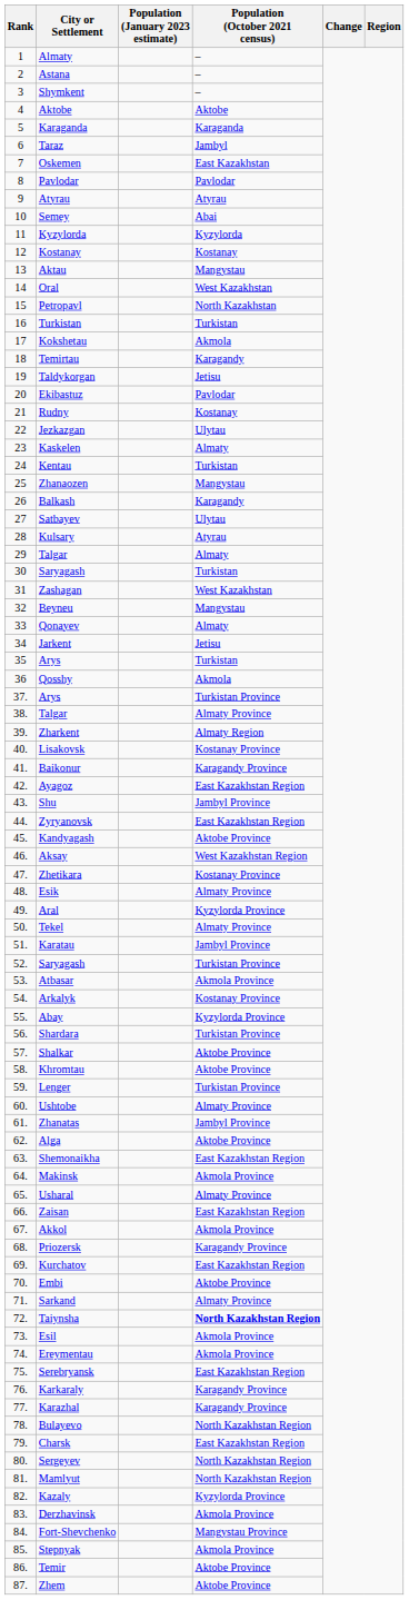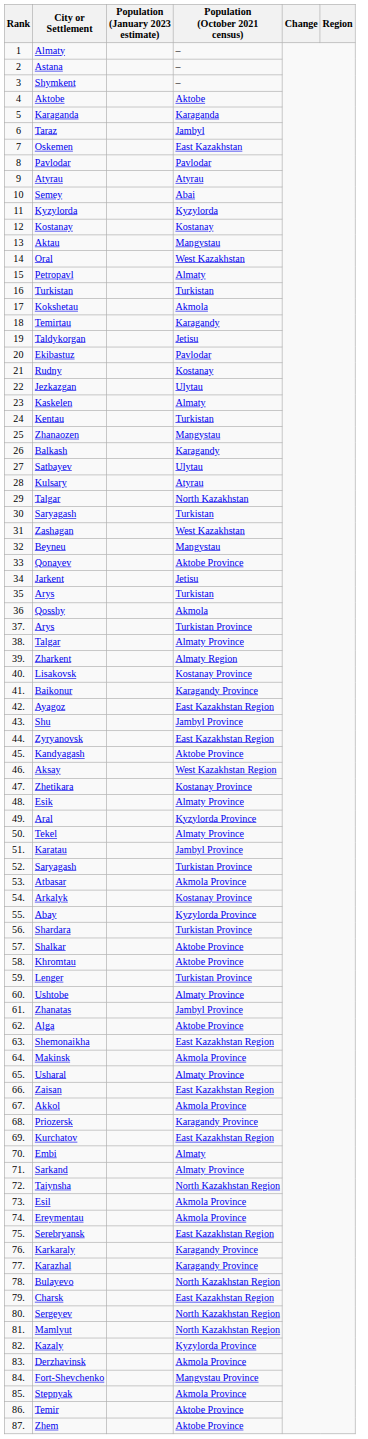 <table class="wikitable sortable">
 <tr>
 <th>Rank</th>
 <th>City or<br>Settlement</th>
 <th>Population<br>(January 2023<br>estimate)</th>
 <th>Population<br>(October 2021<br>census)</th>
 <th>Change</th>
 <th>Region</th>
 </tr>
 <tr>
 <td align=center>1</td>
 <td><a href='#'>Almaty</a></td>
 <td></td>
 <td>–</td>
 </tr>
 <tr>
 <td align=center>2</td>
 <td><a href='#'>Astana</a></td>
 <td></td>
 <td>–</td>
 </tr>
 <tr>
 <td align=center>3</td>
 <td><a href='#'>Shymkent</a></td>
 <td></td>
 <td>–</td>
 </tr>
 <tr>
 <td align=center>4</td>
 <td><a href='#'>Aktobe</a></td>
 <td></td>
 <td><a href='#'>Aktobe</a></td>
 </tr>
 <tr>
 <td align=center>5</td>
 <td><a href='#'>Karaganda</a></td>
 <td></td>
 <td><a href='#'>Karaganda</a></td>
 </tr>
 <tr>
 <td align=center>6</td>
 <td><a href='#'>Taraz</a></td>
 <td></td>
 <td><a href='#'>Jambyl</a></td>
 </tr>
 <tr>
 <td align=center>7</td>
 <td><a href='#'>Oskemen</a></td>
 <td></td>
 <td><a href='#'>East Kazakhstan</a></td>
 </tr>
 <tr>
 <td align=center>8</td>
 <td><a href='#'>Pavlodar</a></td>
 <td></td>
 <td><a href='#'>Pavlodar</a></td>
 </tr>
 <tr>
 <td align=center>9</td>
 <td><a href='#'>Atyrau</a></td>
 <td></td>
 <td><a href='#'>Atyrau</a></td>
 </tr>
 <tr>
 <td align=center>10</td>
 <td><a href='#'>Semey</a></td>
 <td></td>
 <td><a href='#'>Abai</a></td>
 </tr>
 <tr>
 <td align=center>11</td>
 <td><a href='#'>Kyzylorda</a></td>
 <td></td>
 <td><a href='#'>Kyzylorda</a></td>
 </tr>
 <tr>
 <td align=center>12</td>
 <td><a href='#'>Kostanay</a></td>
 <td></td>
 <td><a href='#'>Kostanay</a></td>
 </tr>
 <tr>
 <td align=center>13</td>
 <td><a href='#'>Aktau</a></td>
 <td></td>
 <td><a href='#'>Mangystau</a></td>
 </tr>
 <tr>
 <td align=center>14</td>
 <td><a href='#'>Oral</a></td>
 <td></td>
 <td><a href='#'>West Kazakhstan</a></td>
 </tr>
 <tr>
 <td align=center>15</td>
 <td><a href='#'>Petropavl</a></td>
 <td></td>
-<td><a href='#'>North Kazakhstan</a></td>
+<td><a href='#'>Almaty</a></td>
 </tr>
 <tr>
 <td align=center>16</td>
 <td><a href='#'>Turkistan</a></td>
 <td></td>
 <td><a href='#'>Turkistan</a></td>
 </tr>
 <tr>
 <td align=center>17</td>
 <td><a href='#'>Kokshetau</a></td>
 <td></td>
 <td><a href='#'>Akmola</a></td>
 </tr>
 <tr>
 <td align=center>18</td>
 <td><a href='#'>Temirtau</a></td>
 <td></td>
 <td><a href='#'>Karagandy</a></td>
 </tr>
 <tr>
 <td align=center>19</td>
 <td><a href='#'>Taldykorgan</a></td>
 <td></td>
 <td><a href='#'>Jetisu</a></td>
 </tr>
 <tr>
 <td align=center>20</td>
 <td><a href='#'>Ekibastuz</a></td>
 <td></td>
 <td><a href='#'>Pavlodar</a></td>
 </tr>
 <tr>
 <td align=center>21</td>
 <td><a href='#'>Rudny</a></td>
 <td></td>
 <td><a href='#'>Kostanay</a></td>
 </tr>
 <tr>
 <td align=center>22</td>
 <td><a href='#'>Jezkazgan</a></td>
 <td></td>
 <td><a href='#'>Ulytau</a></td>
 </tr>
 <tr>
 <td align=center>23</td>
 <td><a href='#'>Kaskelen</a></td>
 <td></td>
 <td><a href='#'>Almaty</a></td>
 </tr>
 <tr>
 <td align=center>24</td>
 <td><a href='#'>Kentau</a></td>
 <td></td>
 <td><a href='#'>Turkistan</a></td>
 </tr>
 <tr>
 <td align=center>25</td>
 <td><a href='#'>Zhanaozen</a></td>
 <td></td>
 <td><a href='#'>Mangystau</a></td>
 </tr>
 <tr>
 <td align=center>26</td>
 <td><a href='#'>Balkash</a></td>
 <td></td>
 <td><a href='#'>Karagandy</a></td>
 </tr>
 <tr>
 <td align=center>27</td>
 <td><a href='#'>Satbayev</a></td>
 <td></td>
 <td><a href='#'>Ulytau</a></td>
 </tr>
 <tr>
 <td align=center>28</td>
 <td><a href='#'>Kulsary</a></td>
 <td></td>
 <td><a href='#'>Atyrau</a></td>
 </tr>
 <tr>
 <td align=center>29</td>
 <td><a href='#'>Talgar</a></td>
 <td></td>
-<td><a href='#'>Almaty</a></td>
+<td><a href='#'>North Kazakhstan</a></td>
 </tr>
 <tr>
 <td align=center>30</td>
 <td><a href='#'>Saryagash</a></td>
 <td></td>
 <td><a href='#'>Turkistan</a></td>
 </tr>
 <tr>
 <td align=center>31</td>
 <td><a href='#'>Zashagan</a></td>
 <td></td>
 <td><a href='#'>West Kazakhstan</a></td>
 </tr>
 <tr>
 <td align=center>32</td>
 <td><a href='#'>Beyneu</a></td>
 <td></td>
 <td><a href='#'>Mangystau</a></td>
 </tr>
 <tr>
 <td align=center>33</td>
 <td><a href='#'>Qonayev</a></td>
 <td></td>
-<td><a href='#'>Almaty</a></td>
+<td><a href='#'>Aktobe Province</a></td>
 </tr>
 <tr>
 <td align=center>34</td>
 <td><a href='#'>Jarkent</a></td>
 <td></td>
 <td><a href='#'>Jetisu</a></td>
 </tr>
 <tr>
 <td align=center>35</td>
 <td><a href='#'>Arys</a></td>
 <td></td>
 <td><a href='#'>Turkistan</a></td>
 </tr>
 <tr>
 <td align=center>36</td>
 <td><a href='#'>Qosshy</a></td>
 <td></td>
 <td><a href='#'>Akmola</a></td>
 </tr>
 <tr>
 <td align=center>37.</td>
 <td><a href='#'>Arys</a></td>
 <td></td>
 <td><a href='#'>Turkistan Province</a></td>
 </tr>
 <tr>
 <td align=center>38.</td>
 <td><a href='#'>Talgar</a></td>
 <td></td>
 <td><a href='#'>Almaty Province</a></td>
 </tr>
 <tr>
 <td align=center>39.</td>
 <td><a href='#'>Zharkent</a></td>
 <td></td>
 <td><a href='#'>Almaty Region</a></td>
 </tr>
 <tr>
 <td align=center>40.</td>
 <td><a href='#'>Lisakovsk</a></td>
 <td></td>
 <td><a href='#'>Kostanay Province</a></td>
 </tr>
 <tr>
 <td align=center>41.</td>
 <td><a href='#'>Baikonur</a></td>
 <td></td>
 <td><a href='#'>Karagandy Province</a></td>
 </tr>
 <tr>
 <td align=center>42.</td>
 <td><a href='#'>Ayagoz</a></td>
 <td></td>
 <td><a href='#'>East Kazakhstan Region</a></td>
 </tr>
 <tr>
 <td align=center>43.</td>
 <td><a href='#'>Shu</a></td>
 <td></td>
 <td><a href='#'>Jambyl Province</a></td>
 </tr>
 <tr>
 <td align=center>44.</td>
 <td><a href='#'>Zyryanovsk</a></td>
 <td></td>
 <td><a href='#'>East Kazakhstan Region</a></td>
 </tr>
 <tr>
 <td align=center>45.</td>
 <td><a href='#'>Kandyagash</a></td>
 <td></td>
 <td><a href='#'>Aktobe Province</a></td>
 </tr>
 <tr>
 <td align=center>46.</td>
 <td><a href='#'>Aksay</a></td>
 <td></td>
 <td><a href='#'>West Kazakhstan Region</a></td>
 </tr>
 <tr>
 <td align=center>47.</td>
 <td><a href='#'>Zhetikara</a></td>
 <td></td>
 <td><a href='#'>Kostanay Province</a></td>
 </tr>
 <tr>
 <td align=center>48.</td>
 <td><a href='#'>Esik</a></td>
 <td></td>
 <td><a href='#'>Almaty Province</a></td>
 </tr>
 <tr>
 <td align=center>49.</td>
 <td><a href='#'>Aral</a></td>
 <td></td>
 <td><a href='#'>Kyzylorda Province</a></td>
 </tr>
 <tr>
 <td align=center>50.</td>
 <td><a href='#'>Tekel</a></td>
 <td></td>
 <td><a href='#'>Almaty Province</a></td>
 </tr>
 <tr>
 <td align=center>51.</td>
 <td><a href='#'>Karatau</a></td>
 <td></td>
 <td><a href='#'>Jambyl Province</a></td>
 </tr>
 <tr>
 <td align=center>52.</td>
 <td><a href='#'>Saryagash</a></td>
 <td></td>
 <td><a href='#'>Turkistan Province</a></td>
 </tr>
 <tr>
 <td align=center>53.</td>
 <td><a href='#'>Atbasar</a></td>
 <td></td>
 <td><a href='#'>Akmola Province</a></td>
 </tr>
 <tr>
 <td align=center>54.</td>
 <td><a href='#'>Arkalyk</a></td>
 <td></td>
 <td><a href='#'>Kostanay Province</a></td>
 </tr>
 <tr>
 <td align=center>55.</td>
 <td><a href='#'>Abay</a></td>
 <td></td>
 <td><a href='#'>Kyzylorda Province</a></td>
 </tr>
 <tr>
 <td align=center>56.</td>
 <td><a href='#'>Shardara</a></td>
 <td></td>
 <td><a href='#'>Turkistan Province</a></td>
 </tr>
 <tr>
 <td align=center>57.</td>
 <td><a href='#'>Shalkar</a></td>
 <td></td>
 <td><a href='#'>Aktobe Province</a></td>
 </tr>
 <tr>
 <td align=center>58.</td>
 <td><a href='#'>Khromtau</a></td>
 <td></td>
 <td><a href='#'>Aktobe Province</a></td>
 </tr>
 <tr>
 <td align=center>59.</td>
 <td><a href='#'>Lenger</a></td>
 <td></td>
 <td><a href='#'>Turkistan Province</a></td>
 </tr>
 <tr>
 <td align=center>60.</td>
 <td><a href='#'>Ushtobe</a></td>
 <td></td>
 <td><a href='#'>Almaty Province</a></td>
 </tr>
 <tr>
 <td align=center>61.</td>
 <td><a href='#'>Zhanatas</a></td>
 <td></td>
 <td><a href='#'>Jambyl Province</a></td>
 </tr>
 <tr>
 <td align=center>62.</td>
 <td><a href='#'>Alga</a></td>
 <td></td>
 <td><a href='#'>Aktobe Province</a></td>
 </tr>
 <tr>
 <td align=center>63.</td>
 <td><a href='#'>Shemonaikha</a></td>
 <td></td>
 <td><a href='#'>East Kazakhstan Region</a></td>
 </tr>
 <tr>
 <td align=center>64.</td>
 <td><a href='#'>Makinsk</a></td>
 <td></td>
 <td><a href='#'>Akmola Province</a></td>
 </tr>
 <tr>
 <td align=center>65.</td>
 <td><a href='#'>Usharal</a></td>
 <td></td>
 <td><a href='#'>Almaty Province</a></td>
 </tr>
 <tr>
 <td align=center>66.</td>
 <td><a href='#'>Zaisan</a></td>
 <td></td>
 <td><a href='#'>East Kazakhstan Region</a></td>
 </tr>
 <tr>
 <td align=center>67.</td>
 <td><a href='#'>Akkol</a></td>
 <td></td>
 <td><a href='#'>Akmola Province</a></td>
 </tr>
 <tr>
 <td align=center>68.</td>
 <td><a href='#'>Priozersk</a></td>
 <td></td>
 <td><a href='#'>Karagandy Province</a></td>
 </tr>
 <tr>
 <td align=center>69.</td>
 <td><a href='#'>Kurchatov</a></td>
 <td></td>
 <td><a href='#'>East Kazakhstan Region</a></td>
 </tr>
 <tr>
 <td align=center>70.</td>
 <td><a href='#'>Embi</a></td>
 <td></td>
-<td><a href='#'>Aktobe Province</a></td>
+<td><a href='#'>Almaty</a></td>
 </tr>
 <tr>
 <td align=center>71.</td>
 <td><a href='#'>Sarkand</a></td>
 <td></td>
 <td><a href='#'>Almaty Province</a></td>
 </tr>
 <tr>
 <td align=center>72.</td>
 <td><a href='#'>Taiynsha</a></td>
 <td></td>
-<td><strong><a href='#'>North Kazakhstan Region</a></strong></td>
+<td><a href='#'>North Kazakhstan Region</a></td>
 </tr>
 <tr>
 <td align=center>73.</td>
 <td><a href='#'>Esil</a></td>
 <td></td>
 <td><a href='#'>Akmola Province</a></td>
 </tr>
 <tr>
 <td align=center>74.</td>
 <td><a href='#'>Ereymentau</a></td>
 <td></td>
 <td><a href='#'>Akmola Province</a></td>
 </tr>
 <tr>
 <td align=center>75.</td>
 <td><a href='#'>Serebryansk</a></td>
 <td></td>
 <td><a href='#'>East Kazakhstan Region</a></td>
 </tr>
 <tr>
 <td align=center>76.</td>
 <td><a href='#'>Karkaraly</a></td>
 <td></td>
 <td><a href='#'>Karagandy Province</a></td>
 </tr>
 <tr>
 <td align=center>77.</td>
 <td><a href='#'>Karazhal</a></td>
 <td></td>
 <td><a href='#'>Karagandy Province</a></td>
 </tr>
 <tr>
 <td align=center>78.</td>
 <td><a href='#'>Bulayevo</a></td>
 <td></td>
 <td><a href='#'>North Kazakhstan Region</a></td>
 </tr>
 <tr>
 <td align=center>79.</td>
 <td><a href='#'>Charsk</a></td>
 <td></td>
 <td><a href='#'>East Kazakhstan Region</a></td>
 </tr>
 <tr>
 <td align=center>80.</td>
 <td><a href='#'>Sergeyev</a></td>
 <td></td>
 <td><a href='#'>North Kazakhstan Region</a></td>
 </tr>
 <tr>
 <td align=center>81.</td>
 <td><a href='#'>Mamlyut</a></td>
 <td></td>
 <td><a href='#'>North Kazakhstan Region</a></td>
 </tr>
 <tr>
 <td align=center>82.</td>
 <td><a href='#'>Kazaly</a></td>
 <td></td>
 <td><a href='#'>Kyzylorda Province</a></td>
 </tr>
 <tr>
 <td align=center>83.</td>
 <td><a href='#'>Derzhavinsk</a></td>
 <td></td>
 <td><a href='#'>Akmola Province</a></td>
 </tr>
 <tr>
 <td align=center>84.</td>
 <td><a href='#'>Fort-Shevchenko</a></td>
 <td></td>
 <td><a href='#'>Mangystau Province</a></td>
 </tr>
 <tr>
 <td align=center>85.</td>
 <td><a href='#'>Stepnyak</a></td>
 <td></td>
 <td><a href='#'>Akmola Province</a></td>
 </tr>
 <tr>
 <td align=center>86.</td>
 <td><a href='#'>Temir</a></td>
 <td></td>
 <td><a href='#'>Aktobe Province</a></td>
 </tr>
 <tr>
 <td align=center>87.</td>
 <td><a href='#'>Zhem</a></td>
 <td></td>
 <td><a href='#'>Aktobe Province</a></td>
 </tr>
 </table>
